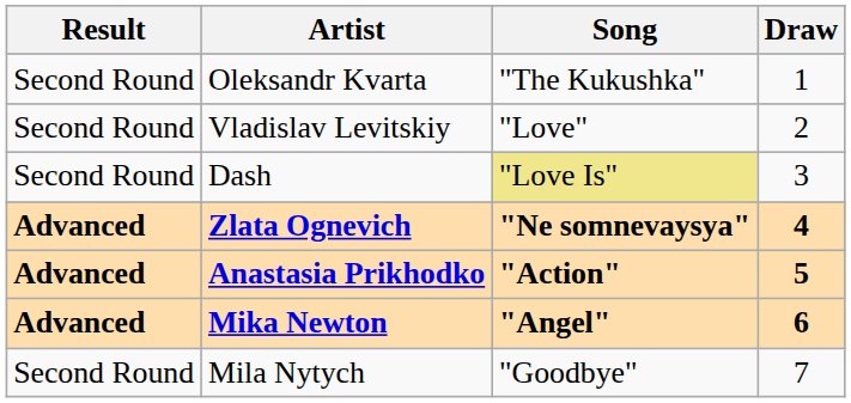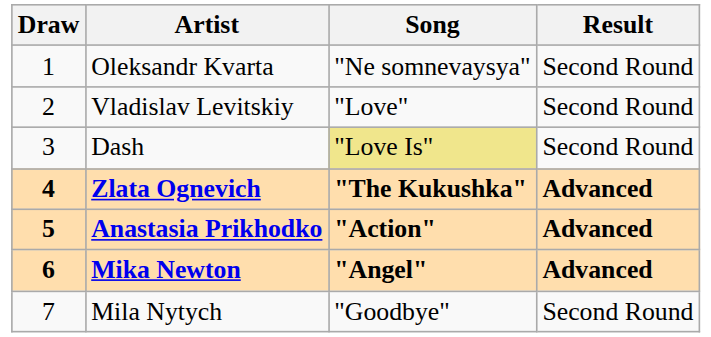 <table class="sortable wikitable" style="margin: 1em auto 1em auto; text-align:center;">
 <tr>
-<th>Result</th>
+<th>Draw</th>
 <th>Artist</th>
 <th>Song</th>
-<th>Draw</th>
+<th>Result</th>
 </tr>
 <tr>
+<td>1</td>
+<td style="text-align:left;">Oleksandr Kvarta</td>
+<td style="text-align:left;">"Ne somnevaysya"</td>
 <td style="text-align:left;">Second Round</td>
-<td style="text-align:left;">Oleksandr Kvarta</td>
-<td style="text-align:left;">"The Kukushka"</td>
-<td>1</td>
 </tr>
 <tr>
-<td style="text-align:left;">Second Round</td>
+<td>2</td>
 <td style="text-align:left;">Vladislav Levitskiy</td>
 <td style="text-align:left;">"Love"</td>
-<td>2</td>
+<td style="text-align:left;">Second Round</td>
 </tr>
 <tr>
-<td style="text-align:left;">Second Round</td>
+<td>3</td>
 <td style="text-align:left;">Dash</td>
 <td style="background: khaki; text-align:left;">"Love Is"</td>
-<td>3</td>
+<td style="text-align:left;">Second Round</td>
 </tr>
 <tr style="font-weight:bold; background:navajowhite;">
+<td>4</td>
+<td style="text-align:left;"><a href='#'>Zlata Ognevich</a></td>
+<td style="text-align:left;">"The Kukushka"</td>
 <td style="text-align:left;">Advanced</td>
-<td style="text-align:left;"><a href='#'>Zlata Ognevich</a></td>
-<td style="text-align:left;">"Ne somnevaysya"</td>
-<td>4</td>
 </tr>
 <tr style="font-weight:bold; background:navajowhite;">
-<td style="text-align:left;">Advanced</td>
+<td>5</td>
 <td style="text-align:left;"><a href='#'>Anastasia Prikhodko</a></td>
 <td style="text-align:left;">"Action"</td>
-<td>5</td>
+<td style="text-align:left;">Advanced</td>
 </tr>
 <tr style="font-weight:bold; background:navajowhite;">
-<td style="text-align:left;">Advanced</td>
+<td>6</td>
 <td style="text-align:left;"><a href='#'>Mika Newton</a></td>
 <td style="text-align:left;">"Angel"</td>
-<td>6</td>
+<td style="text-align:left;">Advanced</td>
 </tr>
 <tr>
-<td style="text-align:left;">Second Round</td>
+<td>7</td>
 <td style="text-align:left;">Mila Nytych</td>
 <td style="text-align:left;">"Goodbye"</td>
-<td>7</td>
+<td style="text-align:left;">Second Round</td>
 </tr>
 </table>
